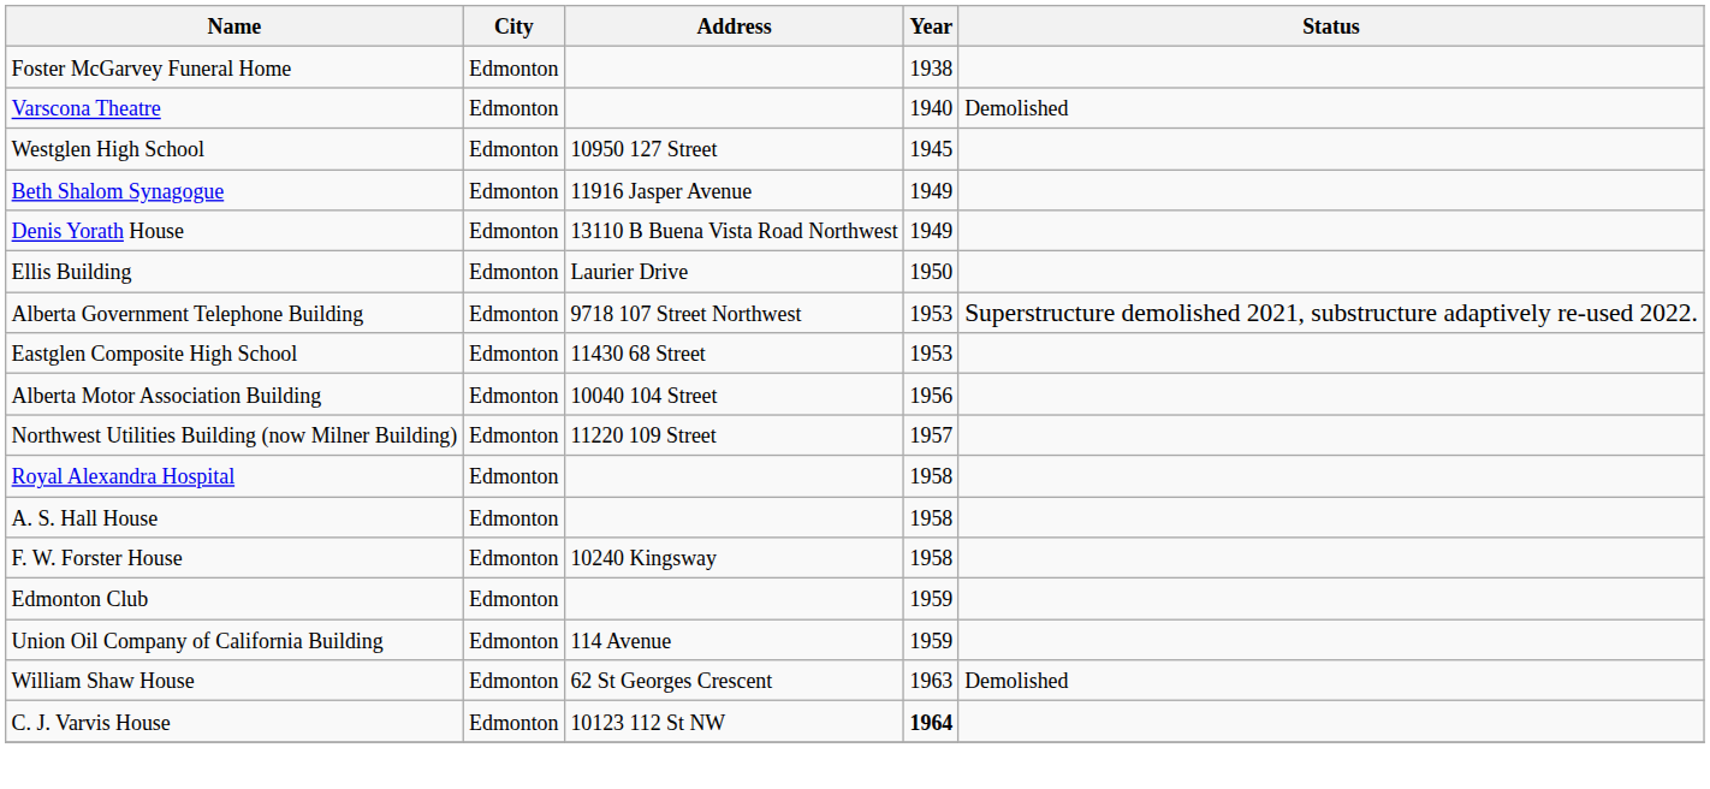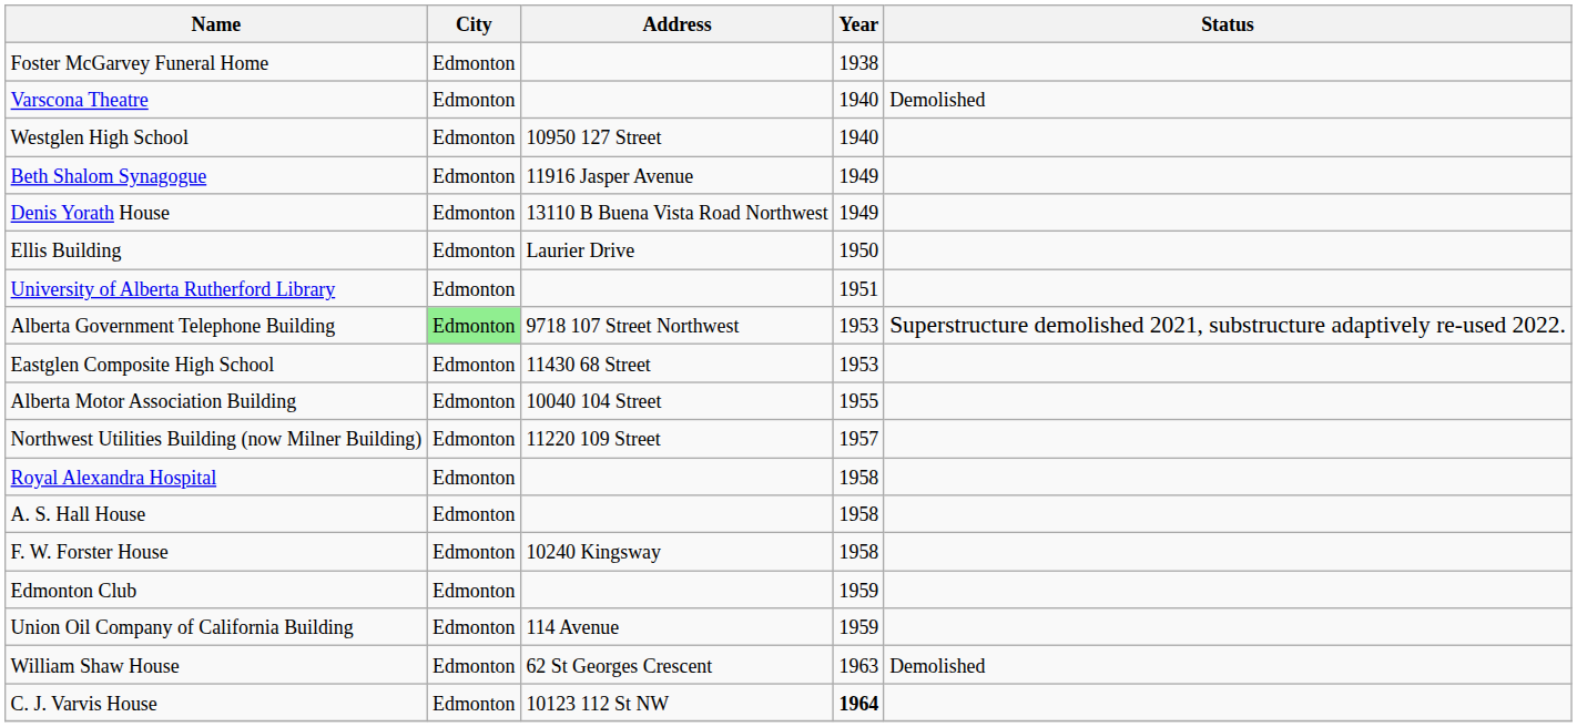 <table class="wikitable">
 <tr>
 <th><small>Name</small></th>
 <th><small>City</small></th>
 <th><small>Address</small></th>
 <th><small>Year</small></th>
 <th><small>Status</small></th>
 </tr>
 <tr>
 <td><small>Foster McGarvey Funeral Home</small></td>
 <td><small>Edmonton</small></td>
 <td></td>
 <td><small>1938</small></td>
 <td></td>
 </tr>
 <tr>
 <td><a href='#'><small>Varscona Theatre</small></a></td>
 <td><small>Edmonton</small></td>
 <td></td>
 <td><small>1940</small></td>
 <td><small>Demolished</small></td>
 </tr>
 <tr>
 <td><small>Westglen High School</small></td>
 <td><small>Edmonton</small></td>
 <td><small>10950 127 Street</small></td>
-<td><small>1945</small></td>
+<td><small>1940</small></td>
 <td></td>
 </tr>
 <tr>
 <td><small><a href='#'>Beth Shalom Synagogue</a></small></td>
 <td><small>Edmonton</small></td>
 <td><small>11916 Jasper Avenue</small></td>
 <td><small>1949</small></td>
 <td></td>
 </tr>
 <tr>
 <td><small><a href='#'>Denis Yorath</a> House</small></td>
 <td><small>Edmonton</small></td>
 <td><small>13110 B Buena Vista Road Northwest</small></td>
 <td><small>1949</small></td>
 <td></td>
 </tr>
 <tr>
 <td><small>Ellis Building</small></td>
 <td><small>Edmonton</small></td>
 <td><small>Laurier Drive</small></td>
 <td><small>1950</small></td>
 </tr>
 <tr>
+<td><small><a href='#'>University of Alberta Rutherford Library</a></small></td>
+<td><small>Edmonton</small></td>
+<td></td>
+<td><small>1951</small></td>
+<td></td>
+</tr>
+<tr>
 <td><small>Alberta Government Telephone Building</small></td>
-<td><small>Edmonton</small></td>
+<td style="background: lightgreen;"><small>Edmonton</small></td>
 <td><small>9718 107 Street Northwest</small></td>
 <td><small>1953</small></td>
 <td>Superstructure demolished 2021, substructure adaptively re-used 2022.</td>
 </tr>
 <tr>
 <td><small>Eastglen Composite High School</small></td>
 <td><small>Edmonton</small></td>
 <td><small>11430 68 Street</small></td>
 <td><small>1953</small></td>
 <td></td>
 </tr>
 <tr>
 <td><small>Alberta Motor Association Building</small></td>
 <td><small>Edmonton</small></td>
 <td><small>10040 104 Street</small></td>
-<td><small>1956</small></td>
+<td><small>1955</small></td>
 <td></td>
 </tr>
 <tr>
 <td><small>Northwest Utilities Building (now Milner Building)</small></td>
 <td><small>Edmonton</small></td>
 <td><small>11220 109 Street</small></td>
 <td><small>1957</small></td>
 <td></td>
 </tr>
 <tr>
 <td><small><a href='#'>Royal Alexandra Hospital</a></small></td>
 <td><small>Edmonton</small></td>
 <td></td>
 <td><small>1958</small></td>
 <td></td>
 </tr>
 <tr>
 <td><small>A. S. Hall House</small></td>
 <td><small>Edmonton</small></td>
 <td></td>
 <td><small>1958</small></td>
 <td></td>
 </tr>
 <tr>
 <td><small>F. W. Forster House</small></td>
 <td><small>Edmonton</small></td>
 <td><small>10240 Kingsway</small></td>
 <td><small>1958</small></td>
 <td></td>
 </tr>
 <tr>
 <td><small>Edmonton Club</small></td>
 <td><small>Edmonton</small></td>
 <td></td>
 <td><small>1959</small></td>
 <td></td>
 </tr>
 <tr>
 <td><small>Union Oil Company of California Building</small></td>
 <td><small>Edmonton</small></td>
 <td><small>114 Avenue</small></td>
 <td><small>1959</small></td>
 <td></td>
 </tr>
 <tr>
 <td><small>William Shaw House</small></td>
 <td><small>Edmonton</small></td>
 <td><small>62 St Georges Crescent</small></td>
 <td><small>1963</small></td>
 <td><small>Demolished</small></td>
 </tr>
 <tr>
 <td><small>C. J. Varvis House</small></td>
 <td><small>Edmonton</small></td>
 <td><small>10123 112 St NW</small></td>
 <td><strong><small>1964</small></strong></td>
 <td></td>
 </tr>
 <tr>
 </tr>
 </table>
